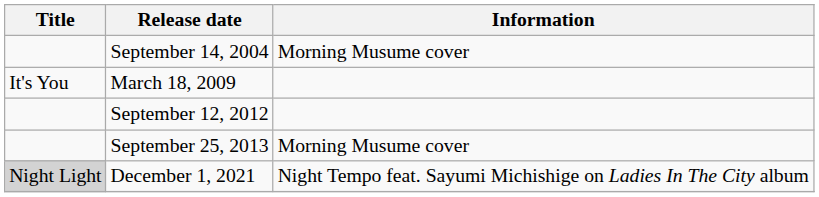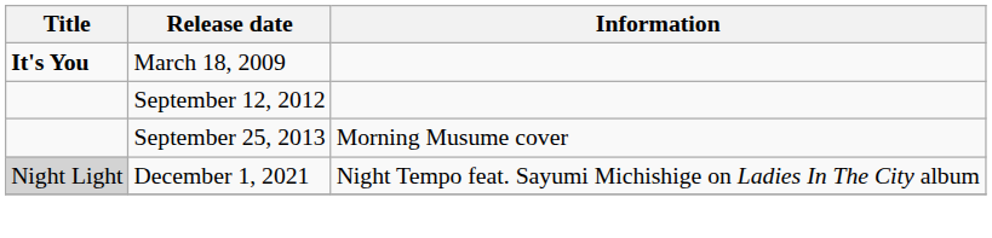 <table class="wikitable">
 <tr>
 <th>Title</th>
 <th>Release date</th>
 <th>Information</th>
 </tr>
 <tr>
-<td></td>
-<td>September 14, 2004</td>
-<td>Morning Musume cover</td>
-</tr>
-<tr>
-<td>It's You</td>
+<td><strong>It's You</strong></td>
 <td>March 18, 2009</td>
 <td></td>
 </tr>
 <tr>
 <td></td>
 <td>September 12, 2012</td>
 <td></td>
 </tr>
 <tr>
 <td></td>
 <td>September 25, 2013</td>
 <td>Morning Musume cover</td>
 </tr>
 <tr>
 <td style="background: lightgrey;">Night Light</td>
 <td>December 1, 2021</td>
 <td>Night Tempo feat. Sayumi Michishige on <em>Ladies In The City</em> album</td>
 </tr>
 <tr>
 </tr>
 </table>
